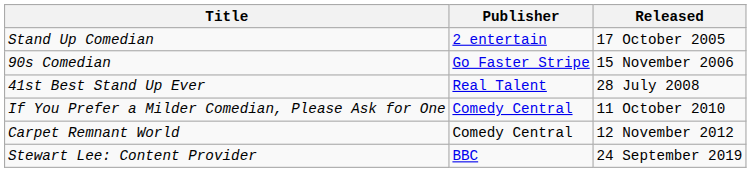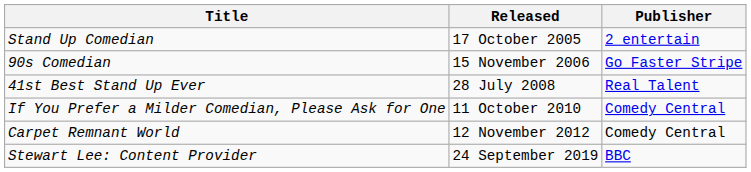 <table class="wikitable">
 <tr>
 <th>Title</th>
+<th>Released</th>
 <th>Publisher</th>
-<th>Released</th>
 </tr>
 <tr>
 <td><em>Stand Up Comedian</em></td>
+<td>17 October 2005</td>
 <td><a href='#'>2 entertain</a></td>
-<td>17 October 2005</td>
 </tr>
 <tr>
 <td><em>90s Comedian</em></td>
+<td>15 November 2006</td>
 <td><a href='#'>Go Faster Stripe</a></td>
-<td>15 November 2006</td>
 </tr>
 <tr>
 <td><em>41st Best Stand Up Ever</em></td>
+<td>28 July 2008</td>
 <td><a href='#'>Real Talent</a></td>
-<td>28 July 2008</td>
 </tr>
 <tr>
 <td><em>If You Prefer a Milder Comedian, Please Ask for One</em></td>
+<td>11 October 2010</td>
 <td><a href='#'>Comedy Central</a></td>
-<td>11 October 2010</td>
 </tr>
 <tr>
 <td><em>Carpet Remnant World</em></td>
+<td>12 November 2012</td>
 <td>Comedy Central</td>
-<td>12 November 2012</td>
 </tr>
 <tr>
 <td><em>Stewart Lee: Content Provider</em></td>
+<td>24 September 2019</td>
 <td><a href='#'>BBC</a></td>
-<td>24 September 2019</td>
 </tr>
 </table>
